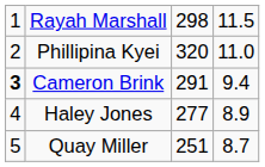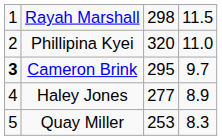 <table class="wikitable sortable" style="text-align:center">
 <tr>
 <td>1</td>
 <td><a href='#'>Rayah Marshall</a></td>
 <td>298</td>
 <td>11.5</td>
 </tr>
 <tr>
 <td>2</td>
 <td>Phillipina Kyei</td>
 <td>320</td>
 <td>11.0</td>
 </tr>
 <tr>
 <td><strong>3</strong></td>
 <td><a href='#'>Cameron Brink</a></td>
-<td>291</td>
-<td>9.4</td>
+<td>295</td>
+<td>9.7</td>
 </tr>
 <tr>
 <td>4</td>
 <td>Haley Jones</td>
 <td>277</td>
 <td>8.9</td>
 </tr>
 <tr>
 <td>5</td>
 <td>Quay Miller</td>
-<td>251</td>
-<td>8.7</td>
+<td>253</td>
+<td>8.3</td>
 </tr>
 </table>
